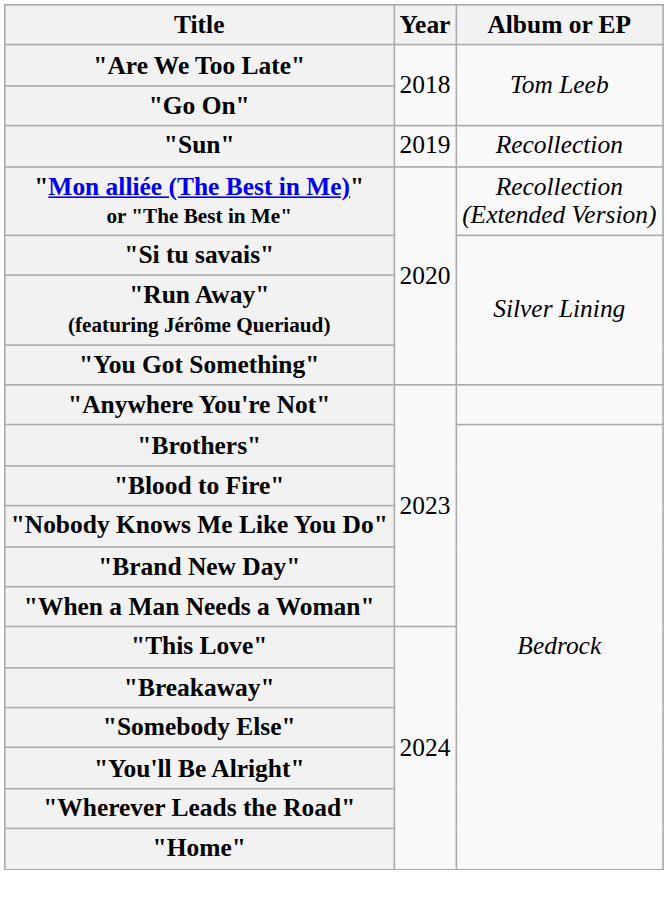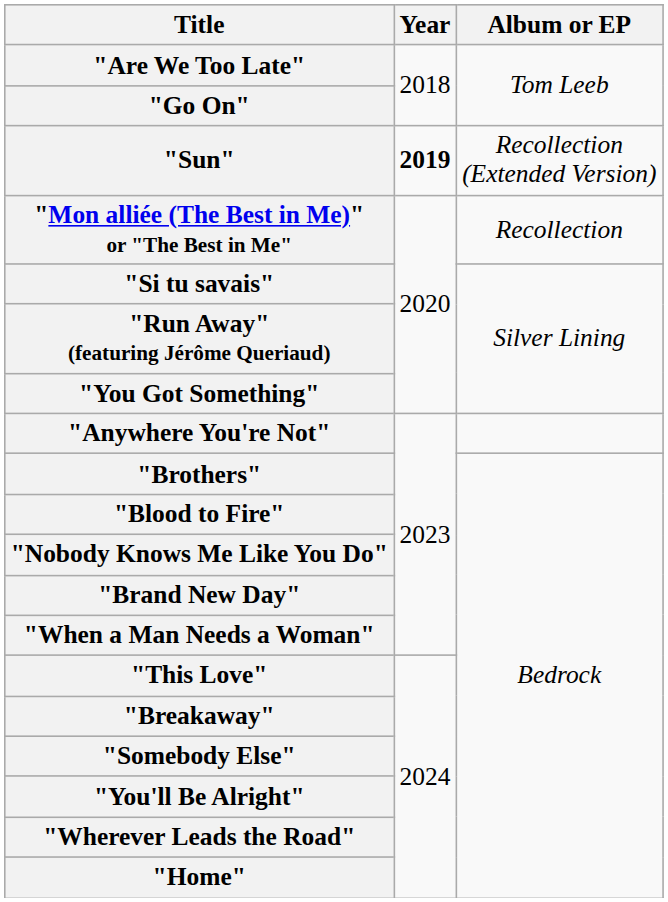 <table class="wikitable plainrowheaders" style="text-align:center;">
 <tr>
 <th scope="col">Title</th>
 <th scope="col">Year</th>
 <th scope="col">Album or EP</th>
 </tr>
 <tr>
 <th scope="row">"Are We Too Late"</th>
 <td rowspan="2">2018</td>
 <td rowspan="2"><em>Tom Leeb</em></td>
 </tr>
 <tr>
 <th scope="row">"Go On"</th>
 </tr>
 <tr>
 <th scope="row">"Sun"</th>
-<td>2019</td>
-<td><em>Recollection</em></td>
+<td><strong>2019</strong></td>
+<td><em>Recollection<br>(Extended Version)</em></td>
 </tr>
 <tr>
 <th scope="row">"<a href='#'>Mon alliée (The Best in Me)</a>"<br><small>or "The Best in Me"</small></th>
 <td rowspan="4">2020</td>
-<td><em>Recollection<br>(Extended Version)</em></td>
+<td><em>Recollection</em></td>
 </tr>
 <tr>
 <th scope="row">"Si tu savais"</th>
 <td rowspan="3"><em>Silver Lining</em></td>
 </tr>
 <tr>
 <th scope="row">"Run Away"<br><small>(featuring Jérôme Queriaud)</small></th>
 </tr>
 <tr>
 <th scope="row">"You Got Something"</th>
 </tr>
 <tr>
 <th scope="row">"Anywhere You're Not"<br></th>
 <td rowspan="6">2023</td>
 <td></td>
 </tr>
 <tr>
 <th scope="row">"Brothers"</th>
 <td rowspan="11"><em>Bedrock</em></td>
 </tr>
 <tr>
 <th scope="row">"Blood to Fire"</th>
 </tr>
 <tr>
 <th scope="row">"Nobody Knows Me Like You Do"</th>
 </tr>
 <tr>
 <th scope="row">"Brand New Day"</th>
 </tr>
 <tr>
 <th scope="row">"When a Man Needs a Woman"<br></th>
 </tr>
 <tr>
 <th scope="row">"This Love"</th>
 <td rowspan="6">2024</td>
 </tr>
 <tr>
 <th scope="row">"Breakaway"</th>
 </tr>
 <tr>
 <th scope="row">"Somebody Else"</th>
 </tr>
 <tr>
 <th scope="row">"You'll Be Alright"</th>
 </tr>
 <tr>
 <th scope="row">"Wherever Leads the Road"</th>
 </tr>
 <tr>
 <th scope="row">"Home"</th>
 </tr>
 </table>
